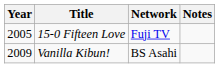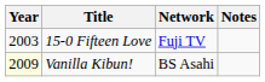 <table class="wikitable">
 <tr>
 <th>Year</th>
 <th>Title</th>
 <th>Network</th>
 <th>Notes</th>
 </tr>
 <tr>
-<td>2005</td>
+<td>2003</td>
 <td><em>15-0 Fifteen Love</em></td>
 <td><a href='#'>Fuji TV</a></td>
 <td></td>
 </tr>
 <tr>
-<td>2009</td>
+<td style="background: lightyellow;">2009</td>
 <td><em>Vanilla Kibun!</em></td>
 <td>BS Asahi</td>
 <td></td>
 </tr>
 </table>
